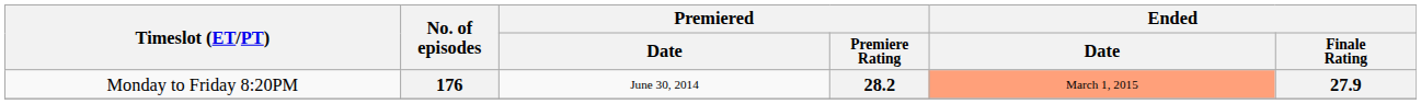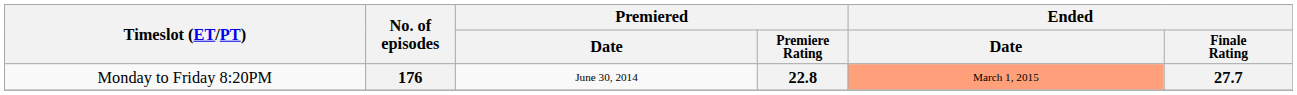 <table class="wikitable plainrowheaders" style="text-align:center; width:100%">
 <tr>
 <th scope="col" style="width:28%;" rowspan="2">Timeslot (<a href='#'>ET</a>/<a href='#'>PT</a>)</th>
 <th scope="col" style="width:7%;" rowspan="2">No. of<br>episodes</th>
 <th scope="col" colspan=2>Premiered</th>
 <th scope="col" colspan=2>Ended</th>
 </tr>
 <tr>
 <th scope="col">Date</th>
 <th scope="col" span style="width:7%; font-size:smaller; line-height:100%;">Premiere<br>Rating</th>
 <th scope="col">Date</th>
 <th scope="col" span style="width:10%; font-size:smaller; line-height:100%;">Finale<br>Rating</th>
 </tr>
 <tr>
 <td>Monday to Friday 8:20PM</td>
 <th>176</th>
 <td style="font-size:11px;line-height:110%">June 30, 2014</td>
-<th>28.2</th>
+<th>22.8</th>
 <td style="background: lightsalmon; font-size:11px;line-height:110%">March 1, 2015</td>
-<th>27.9</th>
+<th>27.7</th>
 </tr>
 <tr>
 </tr>
 </table>
